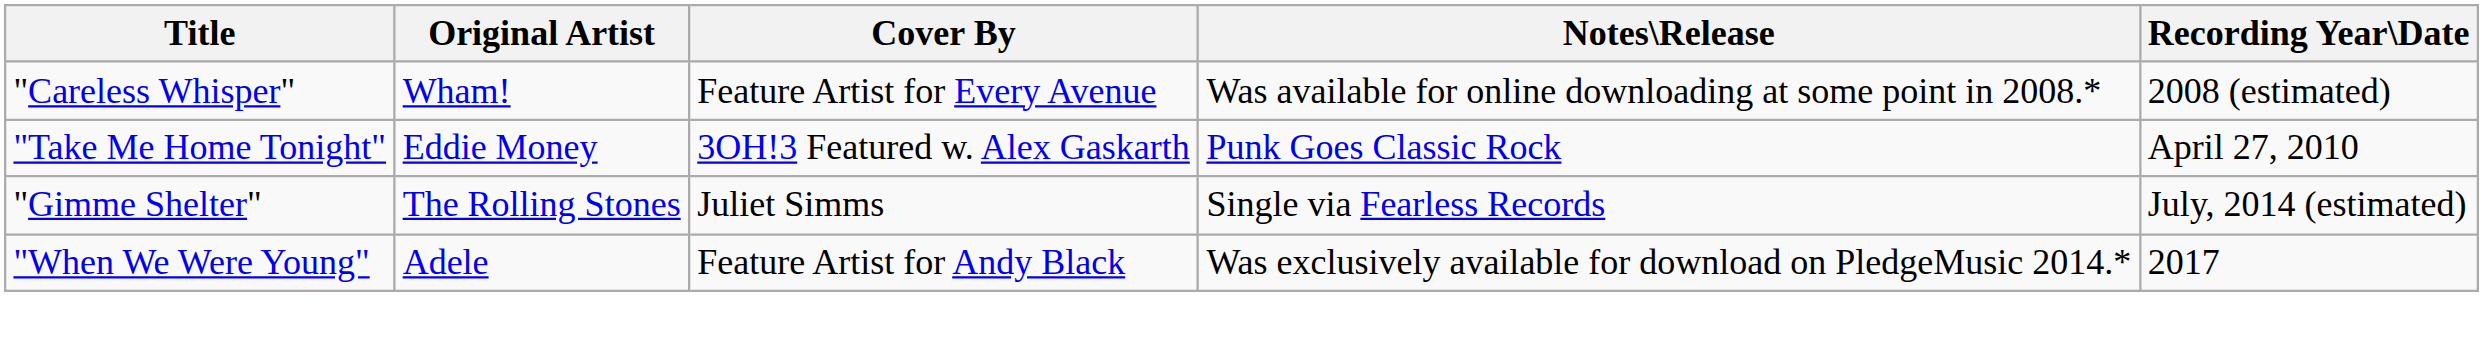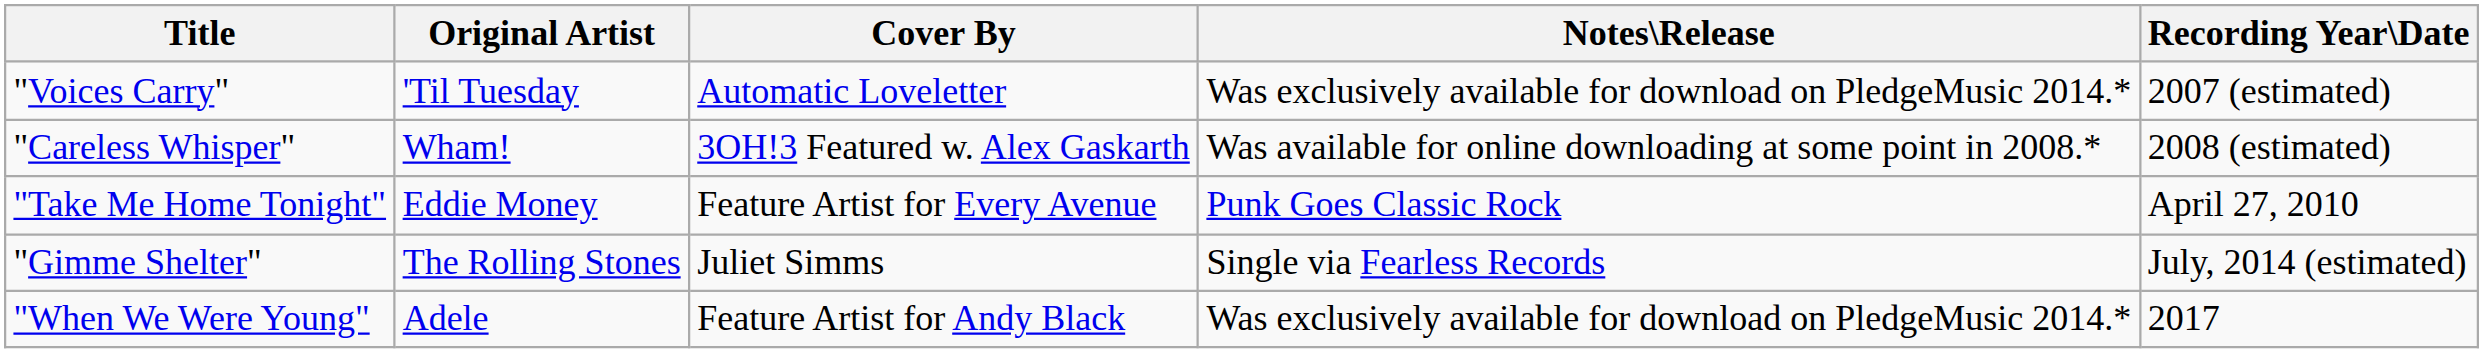 <table class="wikitable">
 <tr>
 <th>Title</th>
 <th>Original Artist</th>
 <th>Cover By</th>
 <th>Notes\Release</th>
 <th>Recording Year\Date</th>
 </tr>
 <tr>
+<td>"<a href='#'>Voices Carry</a>"</td>
+<td><a href='#'>'Til Tuesday</a></td>
+<td><a href='#'>Automatic Loveletter</a></td>
+<td>Was exclusively available for download on PledgeMusic 2014.*</td>
+<td>2007 (estimated)</td>
+</tr>
+<tr>
 <td>"<a href='#'>Careless Whisper</a>"</td>
 <td><a href='#'>Wham!</a></td>
-<td>Feature Artist for <a href='#'>Every Avenue</a></td>
+<td><a href='#'>3OH!3</a> Featured w. <a href='#'>Alex Gaskarth</a></td>
 <td>Was available for online downloading at some point in 2008.*</td>
 <td>2008 (estimated)</td>
 </tr>
 <tr>
 <td><a href='#'>"Take Me Home Tonight"</a></td>
 <td><a href='#'>Eddie Money</a></td>
-<td><a href='#'>3OH!3</a> Featured w. <a href='#'>Alex Gaskarth</a></td>
+<td>Feature Artist for <a href='#'>Every Avenue</a></td>
 <td><a href='#'>Punk Goes Classic Rock</a></td>
 <td>April 27, 2010</td>
 </tr>
 <tr>
 <td>"<a href='#'>Gimme Shelter</a>"</td>
 <td><a href='#'>The Rolling Stones</a></td>
 <td>Juliet Simms</td>
 <td>Single via <a href='#'>Fearless Records</a></td>
 <td>July, 2014 (estimated)</td>
 </tr>
 <tr>
 <td><a href='#'>"When We Were Young"</a></td>
 <td><a href='#'>Adele</a></td>
 <td>Feature Artist for <a href='#'>Andy Black</a></td>
 <td>Was exclusively available for download on PledgeMusic 2014.*</td>
 <td>2017</td>
 </tr>
 </table>
